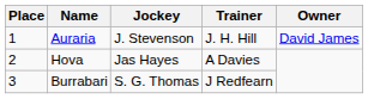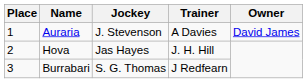 <table class="wikitable">
 <tr>
 <th>Place</th>
 <th>Name</th>
 <th>Jockey</th>
 <th>Trainer</th>
 <th>Owner</th>
 </tr>
 <tr>
 <td>1</td>
 <td><a href='#'>Auraria</a></td>
 <td>J. Stevenson</td>
-<td>J. H. Hill</td>
+<td>A Davies</td>
 <td><a href='#'>David James</a></td>
 </tr>
 <tr>
 <td>2</td>
 <td>Hova</td>
 <td>Jas Hayes</td>
-<td>A Davies</td>
+<td>J. H. Hill</td>
 </tr>
 <tr>
 <td>3</td>
 <td>Burrabari</td>
 <td>S. G. Thomas</td>
 <td>J Redfearn</td>
 </tr>
 </table>
